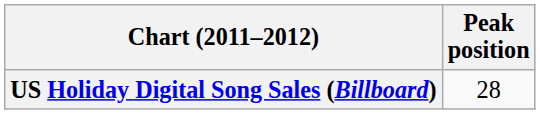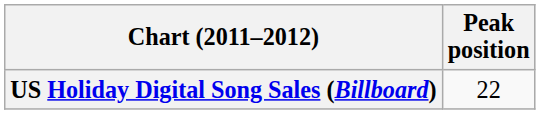 <table class="wikitable plainrowheaders" style="text-align:center">
 <tr>
 <th scope="col">Chart (2011–2012)</th>
 <th scope="col">Peak<br>position</th>
 </tr>
 <tr>
 <th scope="row">US <a href='#'>Holiday Digital Song Sales</a> (<em><a href='#'>Billboard</a></em>)</th>
-<td>28</td>
+<td>22</td>
 </tr>
 </table>
